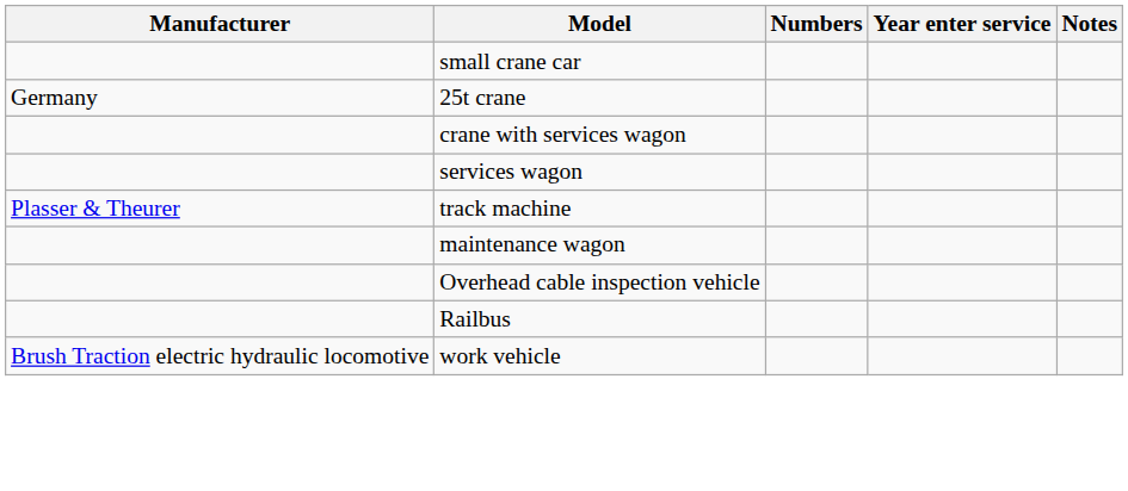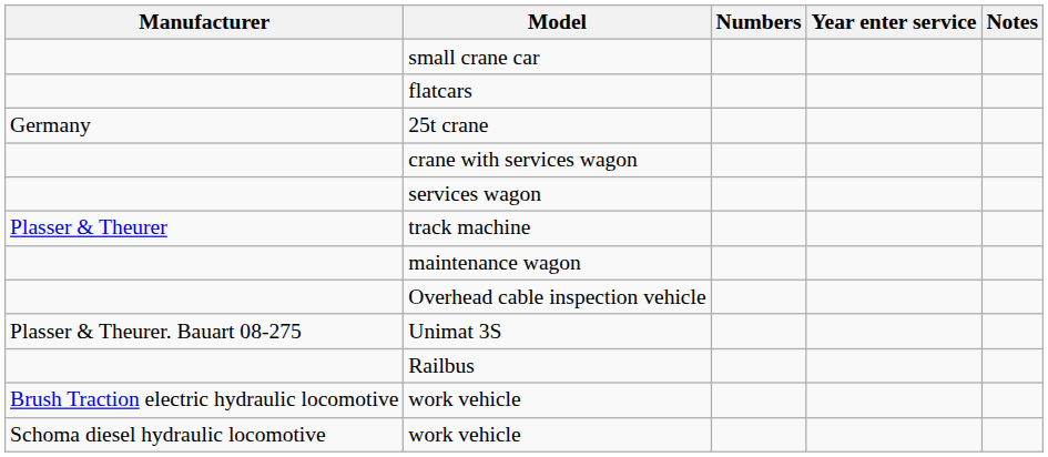 <table class="wikitable">
 <tr>
 <th>Manufacturer</th>
 <th>Model</th>
 <th>Numbers</th>
 <th>Year enter service</th>
 <th>Notes</th>
 </tr>
 <tr>
 <td></td>
 <td>small crane car</td>
+<td></td>
+<td></td>
+<td></td>
+</tr>
+<tr>
+<td></td>
+<td>flatcars</td>
 <td></td>
 <td></td>
 <td></td>
 </tr>
 <tr>
 <td>Germany</td>
 <td>25t crane</td>
 <td></td>
 <td></td>
 <td></td>
 </tr>
 <tr>
 <td></td>
 <td>crane with services wagon</td>
 <td></td>
 <td></td>
 <td></td>
 </tr>
 <tr>
 <td></td>
 <td>services wagon</td>
 <td></td>
 <td></td>
 <td></td>
 </tr>
 <tr>
 <td><a href='#'>Plasser & Theurer</a></td>
 <td>track machine</td>
 <td></td>
 <td></td>
 <td></td>
 </tr>
 <tr>
 <td></td>
 <td>maintenance wagon</td>
 <td></td>
 <td></td>
 <td></td>
 </tr>
 <tr>
 <td></td>
 <td>Overhead cable inspection vehicle</td>
 <td></td>
 <td></td>
 <td></td>
 </tr>
 <tr>
+<td>Plasser & Theurer. Bauart 08-275</td>
+<td>Unimat 3S</td>
+<td></td>
+<td></td>
+<td></td>
+</tr>
+<tr>
 <td></td>
 <td>Railbus</td>
 <td></td>
 <td></td>
 <td></td>
 </tr>
 <tr>
 <td><a href='#'>Brush Traction</a> electric hydraulic locomotive</td>
 <td>work vehicle</td>
 <td></td>
 <td></td>
 <td></td>
 </tr>
+<tr>
+<td>Schoma diesel hydraulic locomotive</td>
+<td>work vehicle</td>
+<td></td>
+<td></td>
+<td></td>
+</tr>
 </table>
